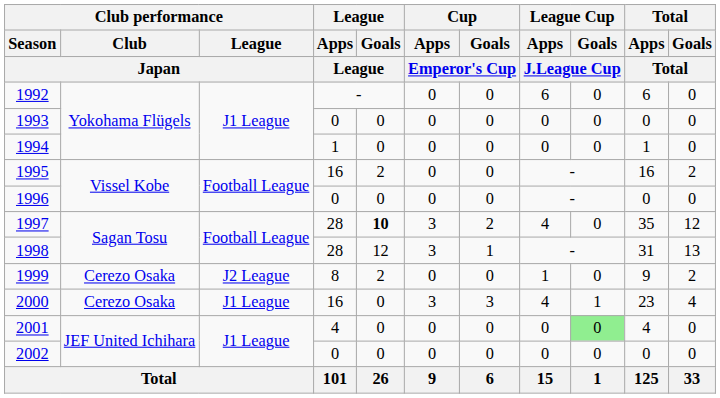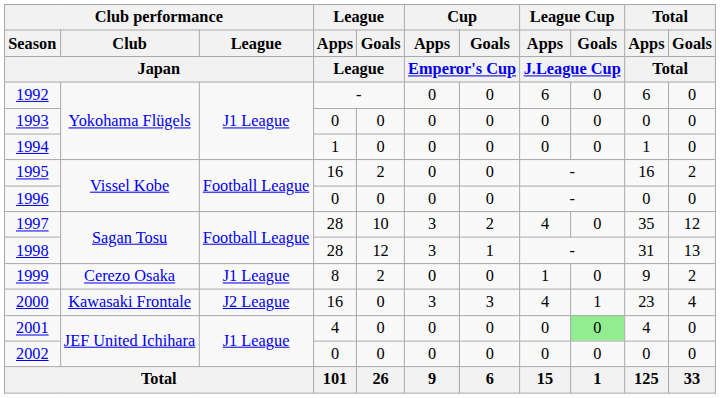 <table class="wikitable" style="text-align:center;">
 <tr>
 <th colspan=3>Club performance</th>
 <th colspan=2>League</th>
 <th colspan=2>Cup</th>
 <th colspan=2>League Cup</th>
 <th colspan=2>Total</th>
 </tr>
 <tr>
 <th>Season</th>
 <th>Club</th>
 <th>League</th>
 <th>Apps</th>
 <th>Goals</th>
 <th>Apps</th>
 <th>Goals</th>
 <th>Apps</th>
 <th>Goals</th>
 <th>Apps</th>
 <th>Goals</th>
 </tr>
 <tr>
 <th colspan=3>Japan</th>
 <th colspan=2>League</th>
 <th colspan=2><a href='#'>Emperor's Cup</a></th>
 <th colspan=2><a href='#'>J.League Cup</a></th>
 <th colspan=2>Total</th>
 </tr>
 <tr>
 <td><a href='#'>1992</a></td>
 <td rowspan="3"><a href='#'>Yokohama Flügels</a></td>
 <td rowspan="3"><a href='#'>J1 League</a></td>
 <td colspan="2">-</td>
 <td>0</td>
 <td>0</td>
 <td>6</td>
 <td>0</td>
 <td>6</td>
 <td>0</td>
 </tr>
 <tr>
 <td><a href='#'>1993</a></td>
 <td>0</td>
 <td>0</td>
 <td>0</td>
 <td>0</td>
 <td>0</td>
 <td>0</td>
 <td>0</td>
 <td>0</td>
 </tr>
 <tr>
 <td><a href='#'>1994</a></td>
 <td>1</td>
 <td>0</td>
 <td>0</td>
 <td>0</td>
 <td>0</td>
 <td>0</td>
 <td>1</td>
 <td>0</td>
 </tr>
 <tr>
 <td><a href='#'>1995</a></td>
 <td rowspan="2"><a href='#'>Vissel Kobe</a></td>
 <td rowspan="2"><a href='#'>Football League</a></td>
 <td>16</td>
 <td>2</td>
 <td>0</td>
 <td>0</td>
 <td colspan="2">-</td>
 <td>16</td>
 <td>2</td>
 </tr>
 <tr>
 <td><a href='#'>1996</a></td>
 <td>0</td>
 <td>0</td>
 <td>0</td>
 <td>0</td>
 <td colspan="2">-</td>
 <td>0</td>
 <td>0</td>
 </tr>
 <tr>
 <td><a href='#'>1997</a></td>
 <td rowspan="2"><a href='#'>Sagan Tosu</a></td>
 <td rowspan="2"><a href='#'>Football League</a></td>
 <td>28</td>
-<td><strong>10</strong></td>
+<td>10</td>
 <td>3</td>
 <td>2</td>
 <td>4</td>
 <td>0</td>
 <td>35</td>
 <td>12</td>
 </tr>
 <tr>
 <td><a href='#'>1998</a></td>
 <td>28</td>
 <td>12</td>
 <td>3</td>
 <td>1</td>
 <td colspan="2">-</td>
 <td>31</td>
 <td>13</td>
 </tr>
 <tr>
 <td><a href='#'>1999</a></td>
 <td><a href='#'>Cerezo Osaka</a></td>
-<td><a href='#'>J2 League</a></td>
+<td><a href='#'>J1 League</a></td>
 <td>8</td>
 <td>2</td>
 <td>0</td>
 <td>0</td>
 <td>1</td>
 <td>0</td>
 <td>9</td>
 <td>2</td>
 </tr>
 <tr>
 <td><a href='#'>2000</a></td>
-<td><a href='#'>Cerezo Osaka</a></td>
-<td><a href='#'>J1 League</a></td>
+<td><a href='#'>Kawasaki Frontale</a></td>
+<td><a href='#'>J2 League</a></td>
 <td>16</td>
 <td>0</td>
 <td>3</td>
 <td>3</td>
 <td>4</td>
 <td>1</td>
 <td>23</td>
 <td>4</td>
 </tr>
 <tr>
 <td><a href='#'>2001</a></td>
 <td rowspan="2"><a href='#'>JEF United Ichihara</a></td>
 <td rowspan="2"><a href='#'>J1 League</a></td>
 <td>4</td>
 <td>0</td>
 <td>0</td>
 <td>0</td>
 <td>0</td>
 <td style="background: lightgreen;">0</td>
 <td>4</td>
 <td>0</td>
 </tr>
 <tr>
 <td><a href='#'>2002</a></td>
 <td>0</td>
 <td>0</td>
 <td>0</td>
 <td>0</td>
 <td>0</td>
 <td>0</td>
 <td>0</td>
 <td>0</td>
 </tr>
 <tr>
 <th colspan=3>Total</th>
 <th>101</th>
 <th>26</th>
 <th>9</th>
 <th>6</th>
 <th>15</th>
 <th>1</th>
 <th>125</th>
 <th>33</th>
 </tr>
 </table>
